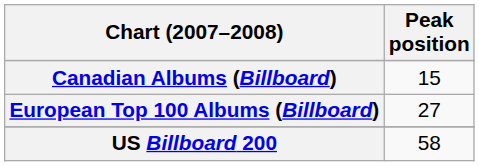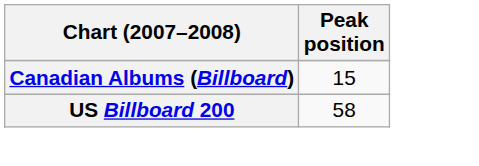 <table class="wikitable sortable plainrowheaders" style="text-align:center">
 <tr>
 <th scope="col">Chart (2007–2008)</th>
 <th scope="col">Peak<br>position</th>
 </tr>
 <tr>
 </tr>
 <tr>
 </tr>
 <tr>
 </tr>
 <tr>
 <th scope="row"><a href='#'>Canadian Albums</a> (<em><a href='#'>Billboard</a></em>)</th>
 <td>15</td>
 </tr>
 <tr>
-<th scope="row"><a href='#'>European Top 100 Albums</a> (<em><a href='#'>Billboard</a></em>)</th>
-<td>27</td>
-</tr>
-<tr>
 </tr>
 <tr>
 </tr>
 <tr>
 </tr>
 <tr>
 </tr>
 <tr>
 </tr>
 <tr>
 <th scope="row">US <a href='#'><em>Billboard</em> 200</a></th>
 <td>58</td>
 </tr>
 </table>
